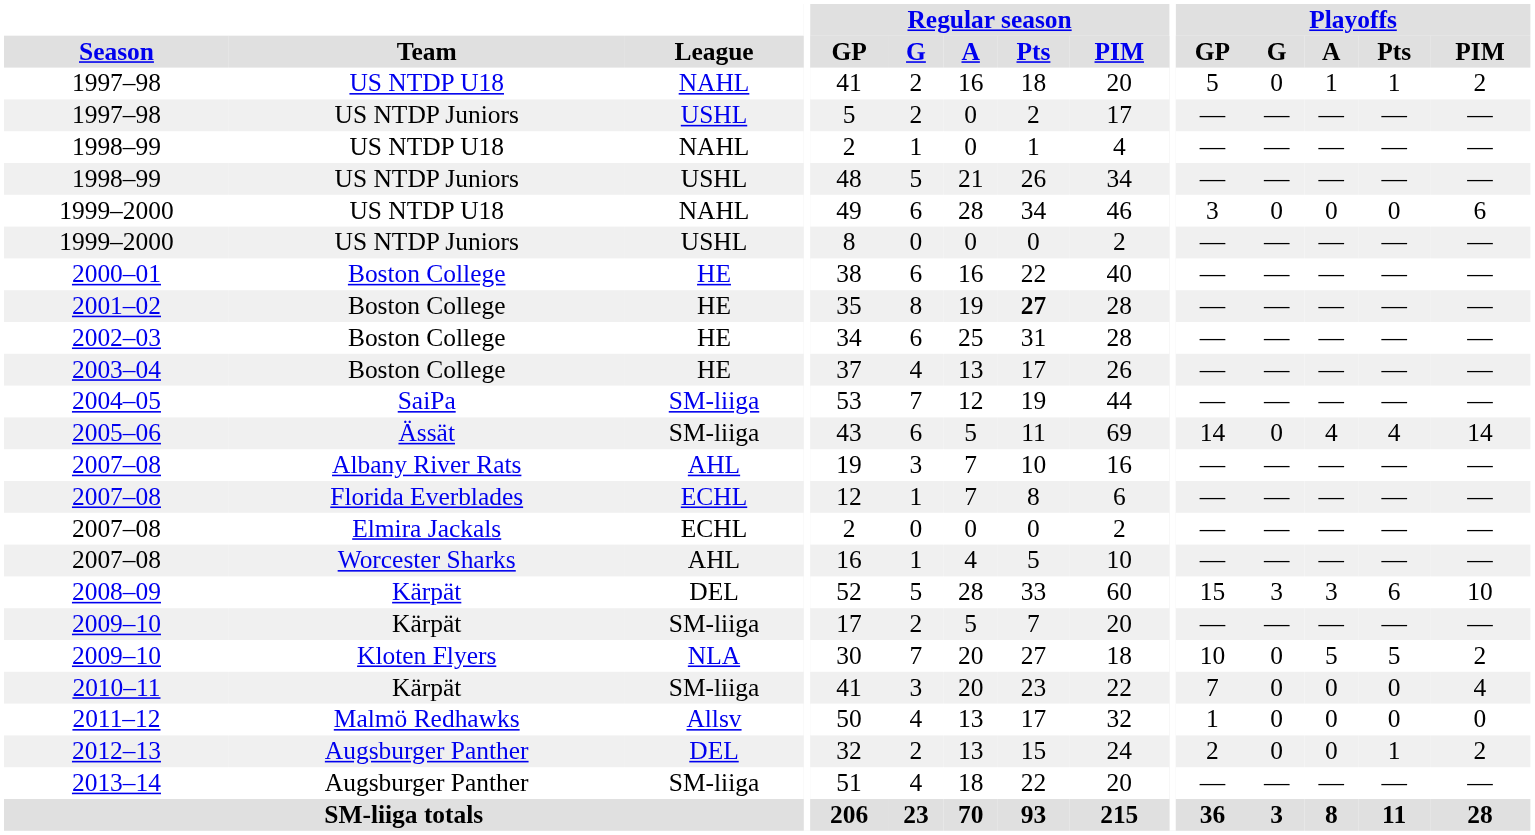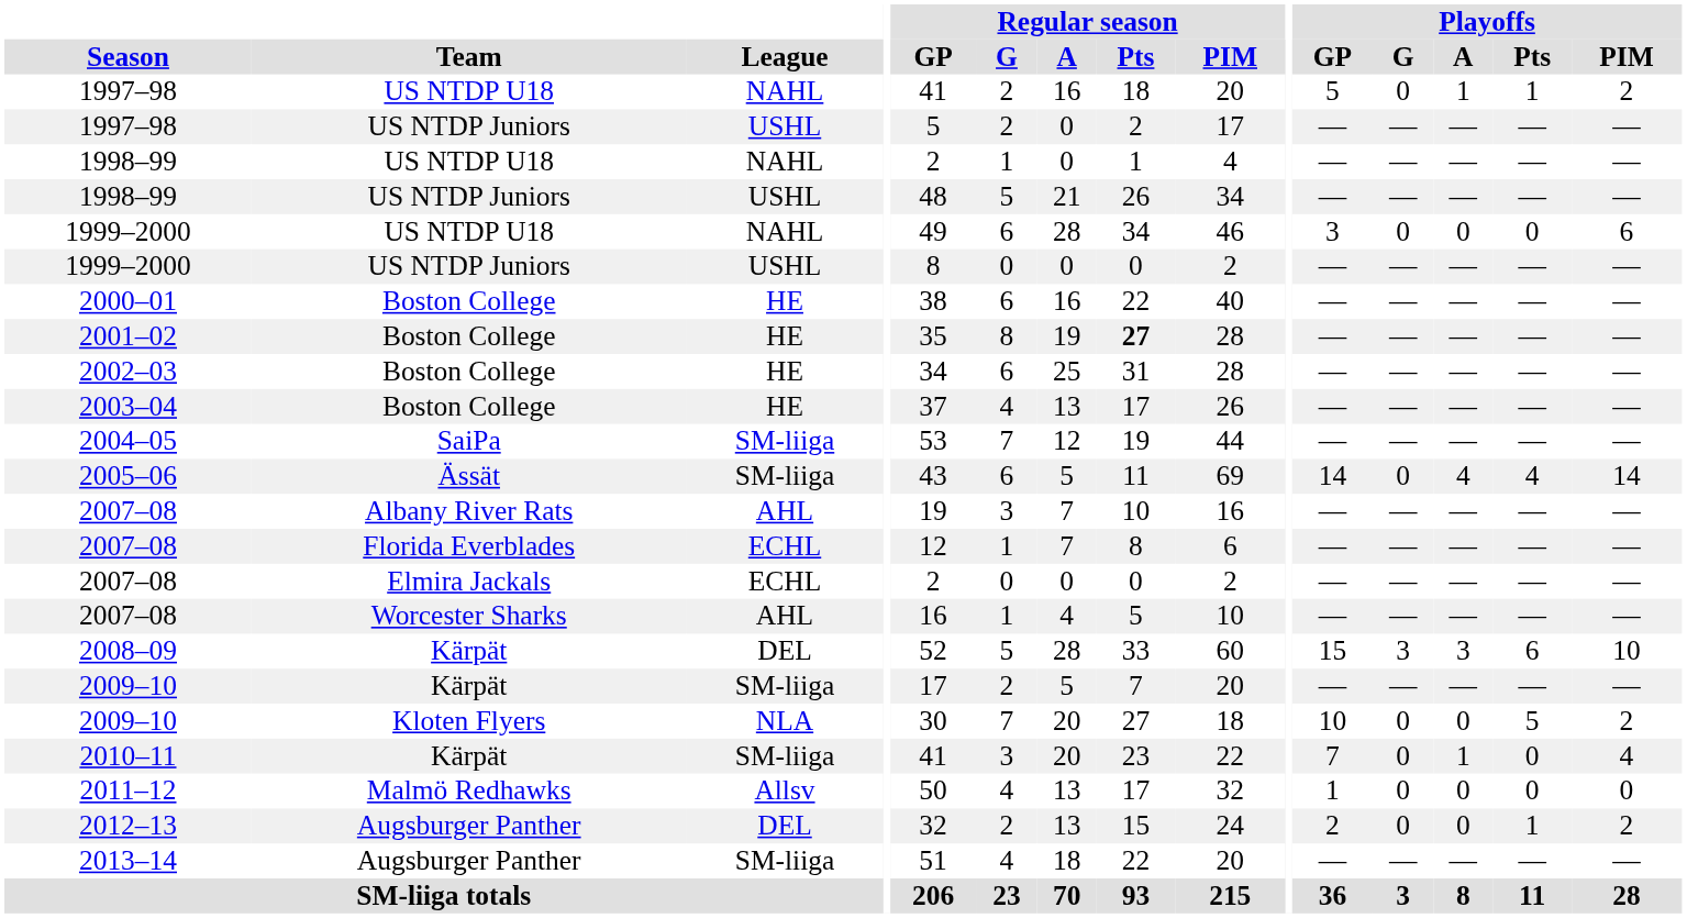 <table border="0" cellpadding="1" cellspacing="0" style="text-align:center; width:60em">
 <tr bgcolor="#e0e0e0">
 <th colspan="3" bgcolor="#ffffff"></th>
 <th rowspan="99" bgcolor="#ffffff"></th>
 <th colspan="5"><a href='#'>Regular season</a></th>
 <th rowspan="99" bgcolor="#ffffff"></th>
 <th colspan="5"><a href='#'>Playoffs</a></th>
 </tr>
 <tr bgcolor="#e0e0e0">
 <th><a href='#'>Season</a></th>
 <th>Team</th>
 <th>League</th>
 <th>GP</th>
 <th><a href='#'>G</a></th>
 <th><a href='#'>A</a></th>
 <th><a href='#'>Pts</a></th>
 <th><a href='#'>PIM</a></th>
 <th>GP</th>
 <th>G</th>
 <th>A</th>
 <th>Pts</th>
 <th>PIM</th>
 </tr>
 <tr>
 <td>1997–98</td>
 <td><a href='#'>US NTDP U18</a></td>
 <td><a href='#'>NAHL</a></td>
 <td>41</td>
 <td>2</td>
 <td>16</td>
 <td>18</td>
 <td>20</td>
 <td>5</td>
 <td>0</td>
 <td>1</td>
 <td>1</td>
 <td>2</td>
 </tr>
 <tr bgcolor="#f0f0f0">
 <td>1997–98</td>
 <td>US NTDP Juniors</td>
 <td><a href='#'>USHL</a></td>
 <td>5</td>
 <td>2</td>
 <td>0</td>
 <td>2</td>
 <td>17</td>
 <td>—</td>
 <td>—</td>
 <td>—</td>
 <td>—</td>
 <td>—</td>
 </tr>
 <tr>
 <td>1998–99</td>
 <td>US NTDP U18</td>
 <td>NAHL</td>
 <td>2</td>
 <td>1</td>
 <td>0</td>
 <td>1</td>
 <td>4</td>
 <td>—</td>
 <td>—</td>
 <td>—</td>
 <td>—</td>
 <td>—</td>
 </tr>
 <tr bgcolor="#f0f0f0">
 <td>1998–99</td>
 <td>US NTDP Juniors</td>
 <td>USHL</td>
 <td>48</td>
 <td>5</td>
 <td>21</td>
 <td>26</td>
 <td>34</td>
 <td>—</td>
 <td>—</td>
 <td>—</td>
 <td>—</td>
 <td>—</td>
 </tr>
 <tr>
 <td>1999–2000</td>
 <td>US NTDP U18</td>
 <td>NAHL</td>
 <td>49</td>
 <td>6</td>
 <td>28</td>
 <td>34</td>
 <td>46</td>
 <td>3</td>
 <td>0</td>
 <td>0</td>
 <td>0</td>
 <td>6</td>
 </tr>
 <tr bgcolor="#f0f0f0">
 <td>1999–2000</td>
 <td>US NTDP Juniors</td>
 <td>USHL</td>
 <td>8</td>
 <td>0</td>
 <td>0</td>
 <td>0</td>
 <td>2</td>
 <td>—</td>
 <td>—</td>
 <td>—</td>
 <td>—</td>
 <td>—</td>
 </tr>
 <tr>
 <td><a href='#'>2000–01</a></td>
 <td><a href='#'>Boston College</a></td>
 <td><a href='#'>HE</a></td>
 <td>38</td>
 <td>6</td>
 <td>16</td>
 <td>22</td>
 <td>40</td>
 <td>—</td>
 <td>—</td>
 <td>—</td>
 <td>—</td>
 <td>—</td>
 </tr>
 <tr bgcolor="#f0f0f0">
 <td><a href='#'>2001–02</a></td>
 <td>Boston College</td>
 <td>HE</td>
 <td>35</td>
 <td>8</td>
 <td>19</td>
 <td><strong>27</strong></td>
 <td>28</td>
 <td>—</td>
 <td>—</td>
 <td>—</td>
 <td>—</td>
 <td>—</td>
 </tr>
 <tr>
 <td><a href='#'>2002–03</a></td>
 <td>Boston College</td>
 <td>HE</td>
 <td>34</td>
 <td>6</td>
 <td>25</td>
 <td>31</td>
 <td>28</td>
 <td>—</td>
 <td>—</td>
 <td>—</td>
 <td>—</td>
 <td>—</td>
 </tr>
 <tr bgcolor="#f0f0f0">
 <td><a href='#'>2003–04</a></td>
 <td>Boston College</td>
 <td>HE</td>
 <td>37</td>
 <td>4</td>
 <td>13</td>
 <td>17</td>
 <td>26</td>
 <td>—</td>
 <td>—</td>
 <td>—</td>
 <td>—</td>
 <td>—</td>
 </tr>
 <tr>
 <td><a href='#'>2004–05</a></td>
 <td><a href='#'>SaiPa</a></td>
 <td><a href='#'>SM-liiga</a></td>
 <td>53</td>
 <td>7</td>
 <td>12</td>
 <td>19</td>
 <td>44</td>
 <td>—</td>
 <td>—</td>
 <td>—</td>
 <td>—</td>
 <td>—</td>
 </tr>
 <tr bgcolor="#f0f0f0">
 <td><a href='#'>2005–06</a></td>
 <td><a href='#'>Ässät</a></td>
 <td>SM-liiga</td>
 <td>43</td>
 <td>6</td>
 <td>5</td>
 <td>11</td>
 <td>69</td>
 <td>14</td>
 <td>0</td>
 <td>4</td>
 <td>4</td>
 <td>14</td>
 </tr>
 <tr>
 <td><a href='#'>2007–08</a></td>
 <td><a href='#'>Albany River Rats</a></td>
 <td><a href='#'>AHL</a></td>
 <td>19</td>
 <td>3</td>
 <td>7</td>
 <td>10</td>
 <td>16</td>
 <td>—</td>
 <td>—</td>
 <td>—</td>
 <td>—</td>
 <td>—</td>
 </tr>
 <tr bgcolor="#f0f0f0">
 <td><a href='#'>2007–08</a></td>
 <td><a href='#'>Florida Everblades</a></td>
 <td><a href='#'>ECHL</a></td>
 <td>12</td>
 <td>1</td>
 <td>7</td>
 <td>8</td>
 <td>6</td>
 <td>—</td>
 <td>—</td>
 <td>—</td>
 <td>—</td>
 <td>—</td>
 </tr>
 <tr>
 <td>2007–08</td>
 <td><a href='#'>Elmira Jackals</a></td>
 <td>ECHL</td>
 <td>2</td>
 <td>0</td>
 <td>0</td>
 <td>0</td>
 <td>2</td>
 <td>—</td>
 <td>—</td>
 <td>—</td>
 <td>—</td>
 <td>—</td>
 </tr>
 <tr bgcolor="#f0f0f0">
 <td>2007–08</td>
 <td><a href='#'>Worcester Sharks</a></td>
 <td>AHL</td>
 <td>16</td>
 <td>1</td>
 <td>4</td>
 <td>5</td>
 <td>10</td>
 <td>—</td>
 <td>—</td>
 <td>—</td>
 <td>—</td>
 <td>—</td>
 </tr>
 <tr>
 <td><a href='#'>2008–09</a></td>
 <td><a href='#'>Kärpät</a></td>
 <td>DEL</td>
 <td>52</td>
 <td>5</td>
 <td>28</td>
 <td>33</td>
 <td>60</td>
 <td>15</td>
 <td>3</td>
 <td>3</td>
 <td>6</td>
 <td>10</td>
 </tr>
 <tr bgcolor="#f0f0f0">
 <td><a href='#'>2009–10</a></td>
 <td>Kärpät</td>
 <td>SM-liiga</td>
 <td>17</td>
 <td>2</td>
 <td>5</td>
 <td>7</td>
 <td>20</td>
 <td>—</td>
 <td>—</td>
 <td>—</td>
 <td>—</td>
 <td>—</td>
 </tr>
 <tr>
 <td><a href='#'>2009–10</a></td>
 <td><a href='#'>Kloten Flyers</a></td>
 <td><a href='#'>NLA</a></td>
 <td>30</td>
 <td>7</td>
 <td>20</td>
 <td>27</td>
 <td>18</td>
 <td>10</td>
 <td>0</td>
-<td>5</td>
+<td>0</td>
 <td>5</td>
 <td>2</td>
 </tr>
 <tr bgcolor="#f0f0f0">
 <td><a href='#'>2010–11</a></td>
 <td>Kärpät</td>
 <td>SM-liiga</td>
 <td>41</td>
 <td>3</td>
 <td>20</td>
 <td>23</td>
 <td>22</td>
 <td>7</td>
 <td>0</td>
-<td>0</td>
+<td>1</td>
 <td>0</td>
 <td>4</td>
 </tr>
 <tr>
 <td><a href='#'>2011–12</a></td>
 <td><a href='#'>Malmö Redhawks</a></td>
 <td><a href='#'>Allsv</a></td>
 <td>50</td>
 <td>4</td>
 <td>13</td>
 <td>17</td>
 <td>32</td>
 <td>1</td>
 <td>0</td>
 <td>0</td>
 <td>0</td>
 <td>0</td>
 </tr>
 <tr bgcolor="#f0f0f0">
 <td><a href='#'>2012–13</a></td>
 <td><a href='#'>Augsburger Panther</a></td>
 <td><a href='#'>DEL</a></td>
 <td>32</td>
 <td>2</td>
 <td>13</td>
 <td>15</td>
 <td>24</td>
 <td>2</td>
 <td>0</td>
 <td>0</td>
 <td>1</td>
 <td>2</td>
 </tr>
 <tr>
 <td><a href='#'>2013–14</a></td>
 <td>Augsburger Panther</td>
 <td>SM-liiga</td>
 <td>51</td>
 <td>4</td>
 <td>18</td>
 <td>22</td>
 <td>20</td>
 <td>—</td>
 <td>—</td>
 <td>—</td>
 <td>—</td>
 <td>—</td>
 </tr>
 <tr bgcolor="#e0e0e0">
 <th colspan="3">SM-liiga totals</th>
 <th>206</th>
 <th>23</th>
 <th>70</th>
 <th>93</th>
 <th>215</th>
 <th>36</th>
 <th>3</th>
 <th>8</th>
 <th>11</th>
 <th>28</th>
 </tr>
 </table>
